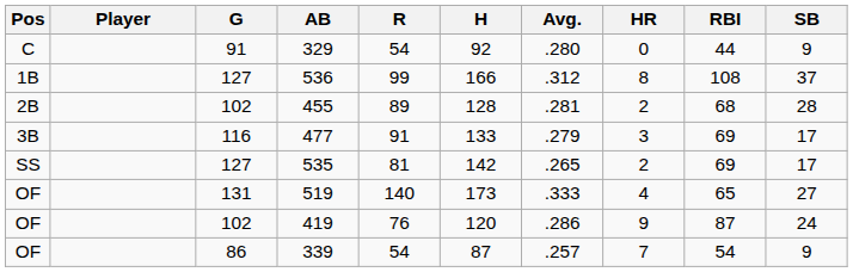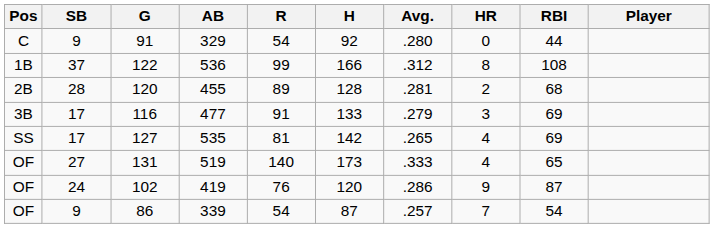 <table class="wikitable sortable">
 <tr>
 <th bgcolor="#DDDDFF" width="5%">Pos</th>
-<th bgcolor="#DDDDFF" width="16%">Player</th>
+<th bgcolor="#DDDDFF" width="9%">SB</th>
 <th bgcolor="#DDDDFF" width="9%">G</th>
 <th bgcolor="#DDDDFF" width="9%">AB</th>
 <th bgcolor="#DDDDFF" width="9%">R</th>
 <th bgcolor="#DDDDFF" width="9%">H</th>
 <th bgcolor="#DDDDFF" width="9%">Avg.</th>
 <th bgcolor="#DDDDFF" width="9%">HR</th>
 <th bgcolor="#DDDDFF" width="9%">RBI</th>
-<th bgcolor="#DDDDFF" width="9%">SB</th>
+<th bgcolor="#DDDDFF" width="16%">Player</th>
 </tr>
 <tr align="center">
 <td>C</td>
-<td></td>
+<td>9</td>
 <td>91</td>
 <td>329</td>
 <td>54</td>
 <td>92</td>
 <td>.280</td>
 <td>0</td>
 <td>44</td>
-<td>9</td>
+<td></td>
 </tr>
 <tr align="center">
 <td>1B</td>
-<td></td>
-<td>127</td>
+<td>37</td>
+<td>122</td>
 <td>536</td>
 <td>99</td>
 <td>166</td>
 <td>.312</td>
 <td>8</td>
 <td>108</td>
-<td>37</td>
+<td></td>
 </tr>
 <tr align="center">
 <td>2B</td>
-<td></td>
-<td>102</td>
+<td>28</td>
+<td>120</td>
 <td>455</td>
 <td>89</td>
 <td>128</td>
 <td>.281</td>
 <td>2</td>
 <td>68</td>
-<td>28</td>
+<td></td>
 </tr>
 <tr align="center">
 <td>3B</td>
-<td></td>
+<td>17</td>
 <td>116</td>
 <td>477</td>
 <td>91</td>
 <td>133</td>
 <td>.279</td>
 <td>3</td>
 <td>69</td>
-<td>17</td>
+<td></td>
 </tr>
 <tr align="center">
 <td>SS</td>
-<td></td>
+<td>17</td>
 <td>127</td>
 <td>535</td>
 <td>81</td>
 <td>142</td>
 <td>.265</td>
-<td>2</td>
+<td>4</td>
 <td>69</td>
-<td>17</td>
+<td></td>
 </tr>
 <tr align="center">
 <td>OF</td>
-<td></td>
+<td>27</td>
 <td>131</td>
 <td>519</td>
 <td>140</td>
 <td>173</td>
 <td>.333</td>
 <td>4</td>
 <td>65</td>
-<td>27</td>
+<td></td>
 </tr>
 <tr align="center">
 <td>OF</td>
-<td></td>
+<td>24</td>
 <td>102</td>
 <td>419</td>
 <td>76</td>
 <td>120</td>
 <td>.286</td>
 <td>9</td>
 <td>87</td>
-<td>24</td>
+<td></td>
 </tr>
 <tr align="center">
 <td>OF</td>
-<td></td>
+<td>9</td>
 <td>86</td>
 <td>339</td>
 <td>54</td>
 <td>87</td>
 <td>.257</td>
 <td>7</td>
 <td>54</td>
-<td>9</td>
+<td></td>
 </tr>
 </table>
